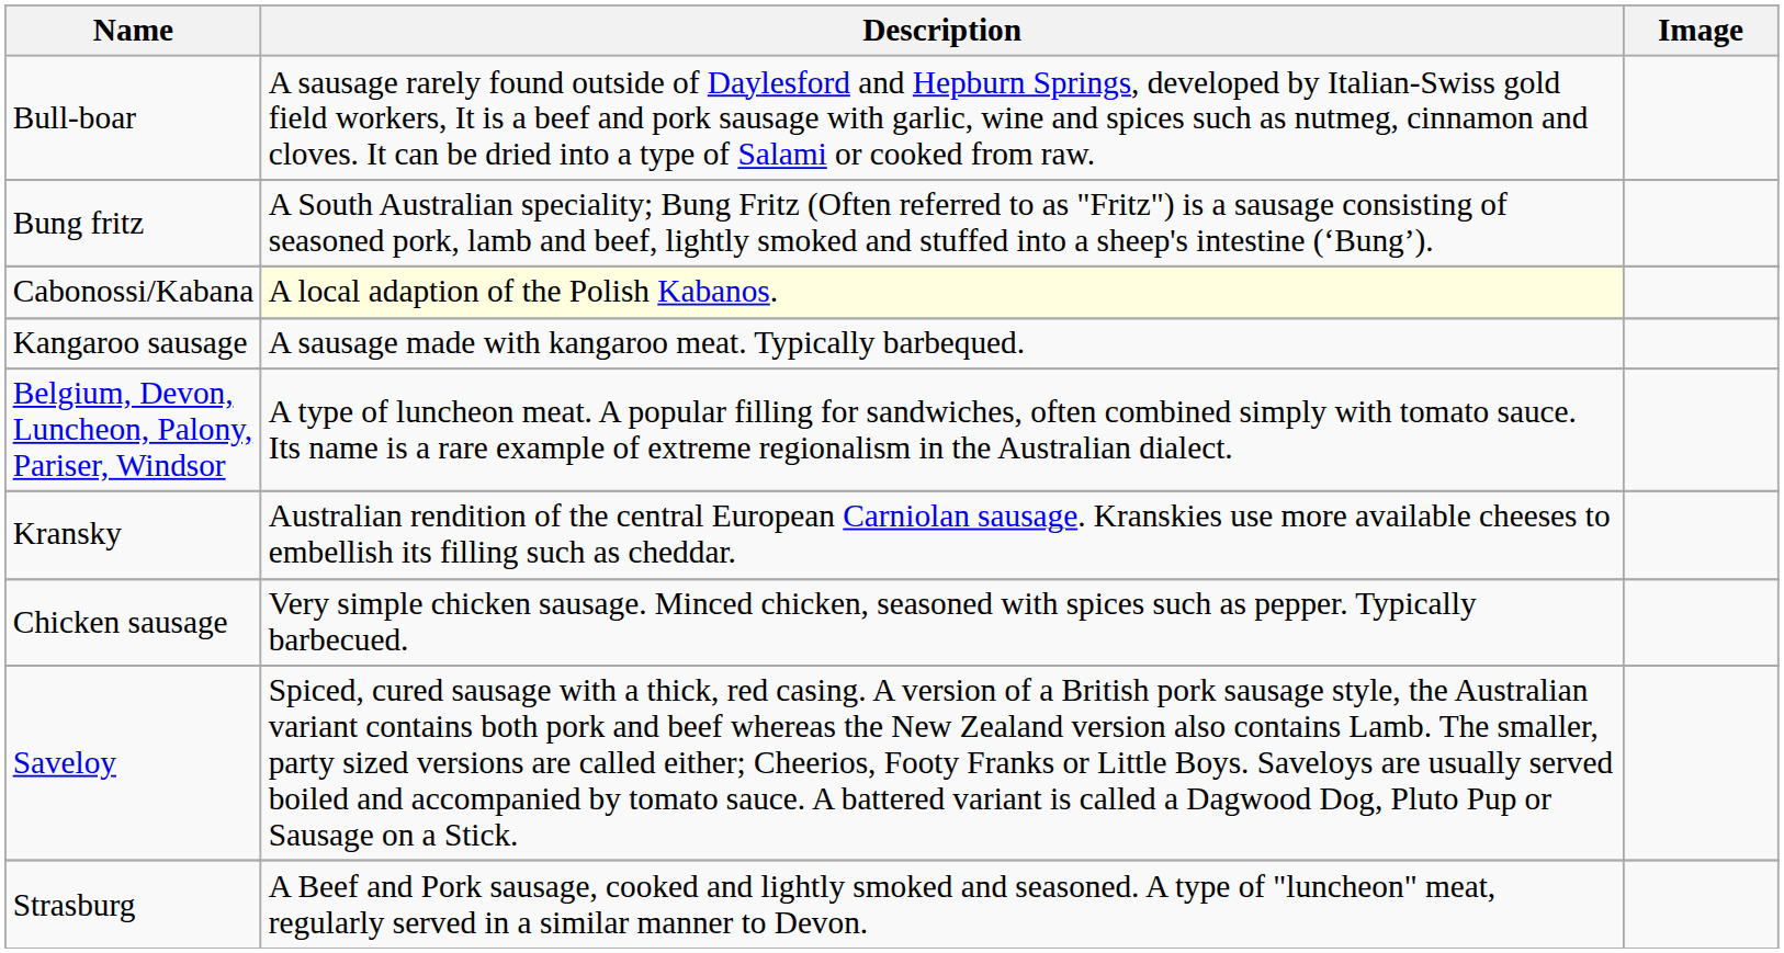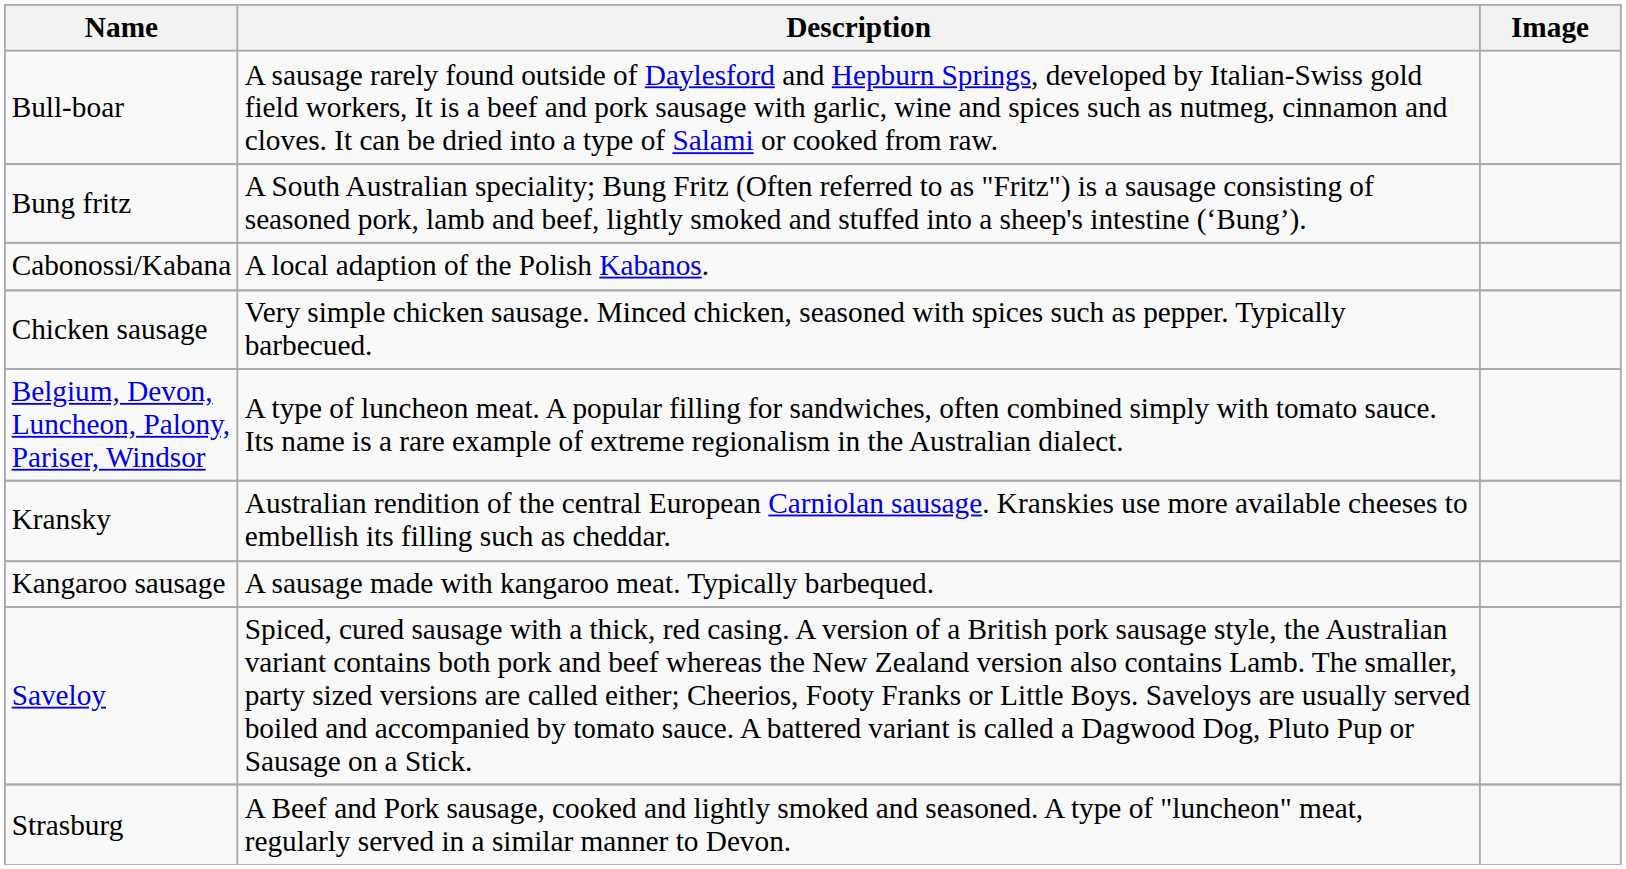 <table class="wikitable sortable" style="width:100%;">
 <tr>
 <th style="width:110px;">Name</th>
 <th>Description</th>
 <th class="unsortable" style="width:70px;">Image</th>
 </tr>
 <tr>
 <td>Bull-boar</td>
 <td>A sausage rarely found outside of <a href='#'>Daylesford</a> and <a href='#'>Hepburn Springs</a>, developed by Italian-Swiss gold field workers, It is a beef and pork sausage with garlic, wine and spices such as nutmeg, cinnamon and cloves. It can be dried into a type of <a href='#'>Salami</a> or cooked from raw.</td>
 <td></td>
 </tr>
 <tr>
 </tr>
 <tr>
 <td>Bung fritz</td>
 <td>A South Australian speciality; Bung Fritz (Often referred to as "Fritz") is a sausage consisting of seasoned pork, lamb and beef, lightly smoked and stuffed into a sheep's intestine (‘Bung’).</td>
 <td></td>
 </tr>
 <tr>
 </tr>
 <tr>
 <td>Cabonossi/Kabana</td>
-<td style="background: lightyellow;">A local adaption of the Polish <a href='#'>Kabanos</a>.</td>
+<td>A local adaption of the Polish <a href='#'>Kabanos</a>.</td>
 <td></td>
 </tr>
 <tr>
 </tr>
 <tr>
-<td>Kangaroo sausage</td>
-<td>A sausage made with kangaroo meat. Typically barbequed.</td>
+<td>Chicken sausage</td>
+<td>Very simple chicken sausage. Minced chicken, seasoned with spices such as pepper. Typically barbecued.</td>
 <td></td>
 </tr>
 <tr>
 </tr>
 <tr>
 <td><a href='#'>Belgium, Devon, Luncheon, Palony, Pariser, Windsor</a></td>
 <td>A type of luncheon meat. A popular filling for sandwiches, often combined simply with tomato sauce. Its name is a rare example of extreme regionalism in the Australian dialect.</td>
 <td></td>
 </tr>
 <tr>
 </tr>
 <tr>
 <td>Kransky</td>
 <td>Australian rendition of the central European <a href='#'>Carniolan sausage</a>. Kranskies use more available cheeses to embellish its filling such as cheddar.</td>
 <td></td>
 </tr>
 <tr>
 </tr>
 <tr>
-<td>Chicken sausage</td>
-<td>Very simple chicken sausage. Minced chicken, seasoned with spices such as pepper. Typically barbecued.</td>
+<td>Kangaroo sausage</td>
+<td>A sausage made with kangaroo meat. Typically barbequed.</td>
 <td></td>
 </tr>
 <tr>
 </tr>
 <tr>
 <td><a href='#'>Saveloy</a></td>
 <td>Spiced, cured sausage with a thick, red casing. A version of a British pork sausage style, the Australian variant contains both pork and beef whereas the New Zealand version also contains Lamb. The smaller, party sized versions are called either; Cheerios, Footy Franks or Little Boys. Saveloys are usually served boiled and accompanied by tomato sauce. A battered variant is called a Dagwood Dog, Pluto Pup or Sausage on a Stick.</td>
 <td></td>
 </tr>
 <tr>
 </tr>
 <tr>
 <td>Strasburg</td>
 <td>A Beef and Pork sausage, cooked and lightly smoked and seasoned. A type of "luncheon" meat, regularly served in a similar manner to Devon.</td>
 <td></td>
 </tr>
 </table>
